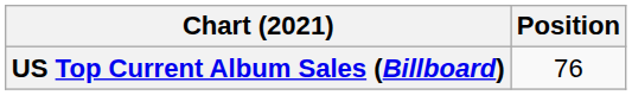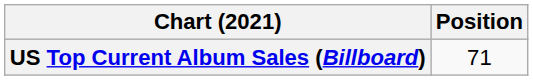 <table class="wikitable sortable plainrowheaders" style="text-align:center">
 <tr>
 <th scope="col">Chart (2021)</th>
 <th scope="col">Position</th>
 </tr>
 <tr>
 <th scope="row">US <a href='#'>Top Current Album Sales</a> (<em><a href='#'>Billboard</a></em>)</th>
-<td>76</td>
+<td>71</td>
 </tr>
 </table>
